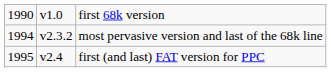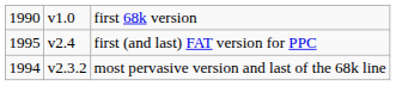 <table class="wikitable" border="1">
 <tr>
 <td>1990</td>
 <td>v1.0</td>
 <td>first <a href='#'>68k</a> version</td>
 </tr>
 <tr>
+<td>1995</td>
+<td>v2.4</td>
+<td>first (and last) <a href='#'>FAT</a> version for <a href='#'>PPC</a></td>
+</tr>
+<tr>
 <td>1994</td>
 <td>v2.3.2</td>
 <td>most pervasive version and last of the 68k line</td>
 </tr>
-<tr>
-<td>1995</td>
-<td>v2.4</td>
-<td>first (and last) <a href='#'>FAT</a> version for <a href='#'>PPC</a></td>
-</tr>
 </table>
